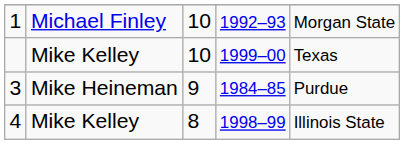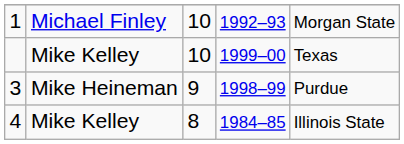 <table class="wikitable">
 <tr>
 </tr>
 <tr>
 <td>1</td>
 <td><a href='#'>Michael Finley</a></td>
 <td>10</td>
 <td style="font-size:80%;"><a href='#'>1992–93</a></td>
 <td style="font-size:80%;">Morgan State</td>
 </tr>
 <tr>
 <td></td>
 <td>Mike Kelley</td>
 <td>10</td>
 <td style="font-size:80%;"><a href='#'>1999–00</a></td>
 <td style="font-size:80%;">Texas</td>
 </tr>
 <tr>
 <td>3</td>
 <td>Mike Heineman</td>
 <td>9</td>
-<td style="font-size:80%;"><a href='#'>1984–85</a></td>
+<td style="font-size:80%;"><a href='#'>1998–99</a></td>
 <td style="font-size:80%;">Purdue</td>
 </tr>
 <tr>
 <td>4</td>
 <td>Mike Kelley</td>
 <td>8</td>
-<td style="font-size:80%;"><a href='#'>1998–99</a></td>
+<td style="font-size:80%;"><a href='#'>1984–85</a></td>
 <td style="font-size:80%;">Illinois State</td>
 </tr>
 </table>
